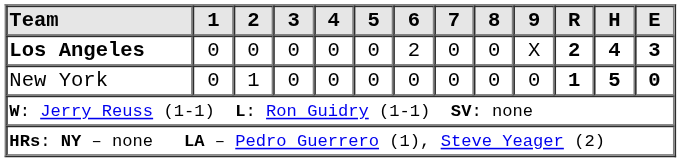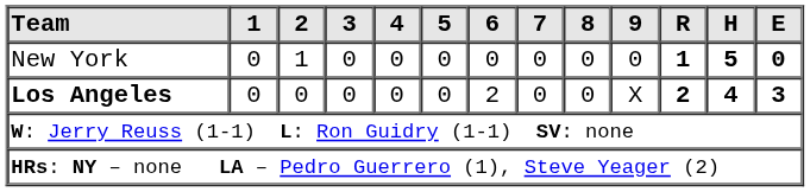 <table border=1 cellspacing=0 width=425 style="margin-left:3em;">
 <tr style="text-align:center; background-color:#e6e6e6;">
 <th style="text-align:left" width=28%>Team</th>
 <th width=6%>1</th>
 <th width=6%>2</th>
 <th width=6%>3</th>
 <th width=6%>4</th>
 <th width=6%>5</th>
 <th width=6%>6</th>
 <th width=6%>7</th>
 <th width=6%>8</th>
 <th width=6%>9</th>
 <th width=6%>R</th>
 <th width=6%>H</th>
 <th width=6%>E</th>
 </tr>
 <tr style="text-align:center;">
+<td style="text-align:left">New York</td>
+<td>0</td>
+<td>1</td>
+<td>0</td>
+<td>0</td>
+<td>0</td>
+<td>0</td>
+<td>0</td>
+<td>0</td>
+<td>0</td>
+<td><strong>1</strong></td>
+<td><strong>5</strong></td>
+<td><strong>0</strong></td>
+</tr>
+<tr style="text-align:center;">
 <td style="text-align:left"><strong>Los Angeles</strong></td>
 <td>0</td>
 <td>0</td>
 <td>0</td>
 <td>0</td>
 <td>0</td>
 <td>2</td>
 <td>0</td>
 <td>0</td>
 <td>X</td>
 <td><strong>2</strong></td>
 <td><strong>4</strong></td>
 <td><strong>3</strong></td>
 </tr>
-<tr style="text-align:center;">
-<td style="text-align:left">New York</td>
-<td>0</td>
-<td>1</td>
-<td>0</td>
-<td>0</td>
-<td>0</td>
-<td>0</td>
-<td>0</td>
-<td>0</td>
-<td>0</td>
-<td><strong>1</strong></td>
-<td><strong>5</strong></td>
-<td><strong>0</strong></td>
-</tr>
 <tr style="text-align:left;">
 <td colspan=13><small><strong>W</strong>: <a href='#'>Jerry Reuss</a> (1-1)  <strong>L</strong>: <a href='#'>Ron Guidry</a> (1-1)  <strong>SV</strong>: none</small></td>
 </tr>
 <tr style="text-align:left;">
 <td colspan=13><small><strong>HRs</strong>: <strong>NY</strong> – none   <strong>LA</strong> – <a href='#'>Pedro Guerrero</a> (1), <a href='#'>Steve Yeager</a> (2)</small></td>
 </tr>
 <tr style="text-align:left;">
 </tr>
 </table>
